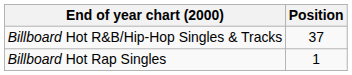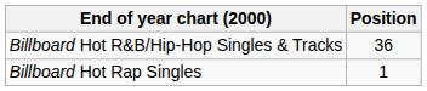 <table class="wikitable sortable">
 <tr>
 <th align="left">End of year chart (2000)</th>
 <th align="center">Position</th>
 </tr>
 <tr>
 <td><em>Billboard</em> Hot R&B/Hip-Hop Singles & Tracks</td>
-<td align="center">37</td>
+<td align="center">36</td>
 </tr>
 <tr>
 <td><em>Billboard</em> Hot Rap Singles</td>
 <td align="center">1</td>
 </tr>
 </table>
